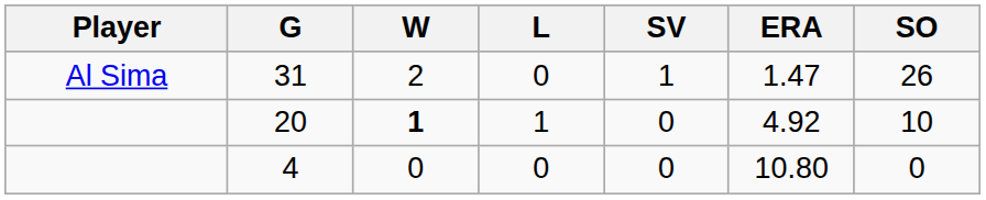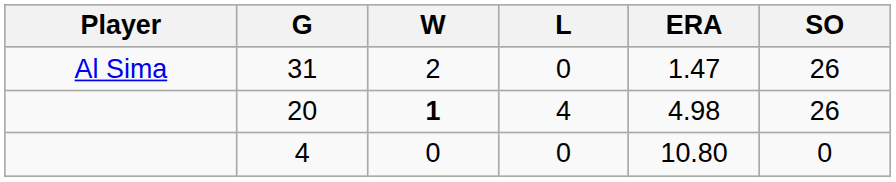 <table class="wikitable sortable">
 <tr>
 <th bgcolor="#DDDDFF" width="16%">Player</th>
 <th bgcolor="#DDDDFF" width="9%">G</th>
 <th bgcolor="#DDDDFF" width="9%">W</th>
 <th bgcolor="#DDDDFF" width="9%">L</th>
-<th bgcolor="#DDDDFF" width="9%">SV</th>
 <th bgcolor="#DDDDFF" width="9%">ERA</th>
 <th bgcolor="#DDDDFF" width="9%">SO</th>
 </tr>
 <tr align="center">
 <td><a href='#'>Al Sima</a></td>
 <td>31</td>
 <td>2</td>
 <td>0</td>
-<td>1</td>
 <td>1.47</td>
 <td>26</td>
 </tr>
 <tr align="center">
 <td></td>
 <td>20</td>
 <td><strong>1</strong></td>
-<td>1</td>
-<td>0</td>
-<td>4.92</td>
-<td>10</td>
+<td>4</td>
+<td>4.98</td>
+<td>26</td>
 </tr>
 <tr align="center">
 <td></td>
 <td>4</td>
 <td>0</td>
 <td>0</td>
-<td>0</td>
 <td>10.80</td>
 <td>0</td>
 </tr>
 </table>
